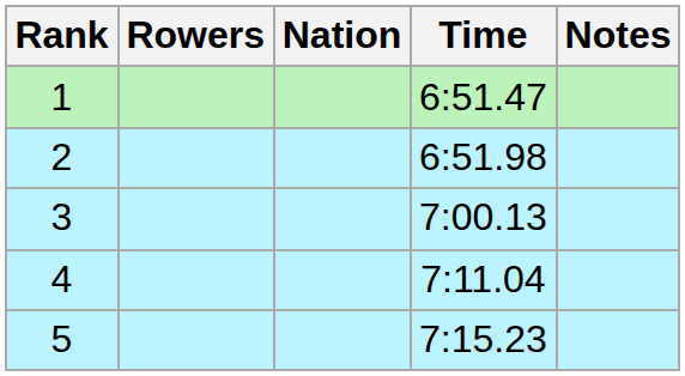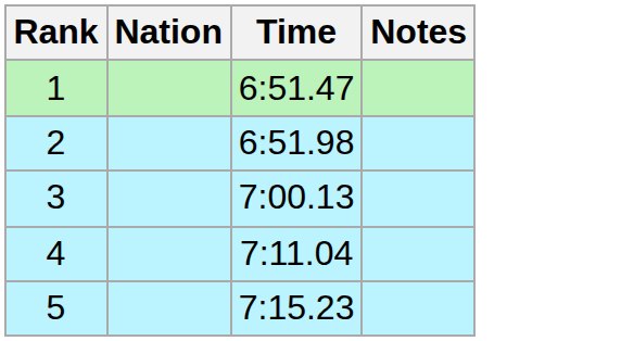 <table class="wikitable sortable" style=text-align:center>
 <tr>
 <th>Rank</th>
-<th>Rowers</th>
 <th>Nation</th>
 <th>Time</th>
 <th>Notes</th>
 </tr>
 <tr bgcolor=bbf3bb>
 <td>1</td>
 <td align=left></td>
-<td align=left></td>
 <td>6:51.47</td>
 <td></td>
 </tr>
 <tr bgcolor=bbf3ff>
 <td>2</td>
-<td align=left></td>
 <td align=left></td>
 <td>6:51.98</td>
 <td></td>
 </tr>
 <tr bgcolor=bbf3ff>
 <td>3</td>
 <td align=left></td>
-<td align=left></td>
 <td>7:00.13</td>
 <td></td>
 </tr>
 <tr bgcolor=bbf3ff>
 <td>4</td>
-<td align=left></td>
 <td align=left></td>
 <td>7:11.04</td>
 <td></td>
 </tr>
 <tr bgcolor=bbf3ff>
 <td>5</td>
 <td align=left></td>
-<td align=left></td>
 <td>7:15.23</td>
 <td></td>
 </tr>
 </table>
